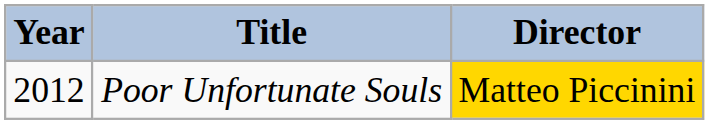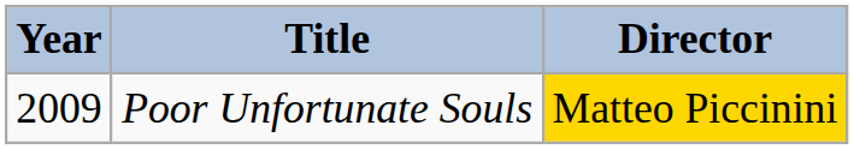 <table class="wikitable">
 <tr>
 <th style="background:#B0C4DE;">Year</th>
 <th style="background:#B0C4DE;">Title</th>
 <th style="background:#B0C4DE;">Director</th>
 </tr>
 <tr>
-<td>2012</td>
+<td>2009</td>
 <td><em>Poor Unfortunate Souls</em></td>
 <td style="background: gold;">Matteo Piccinini</td>
 </tr>
 </table>
